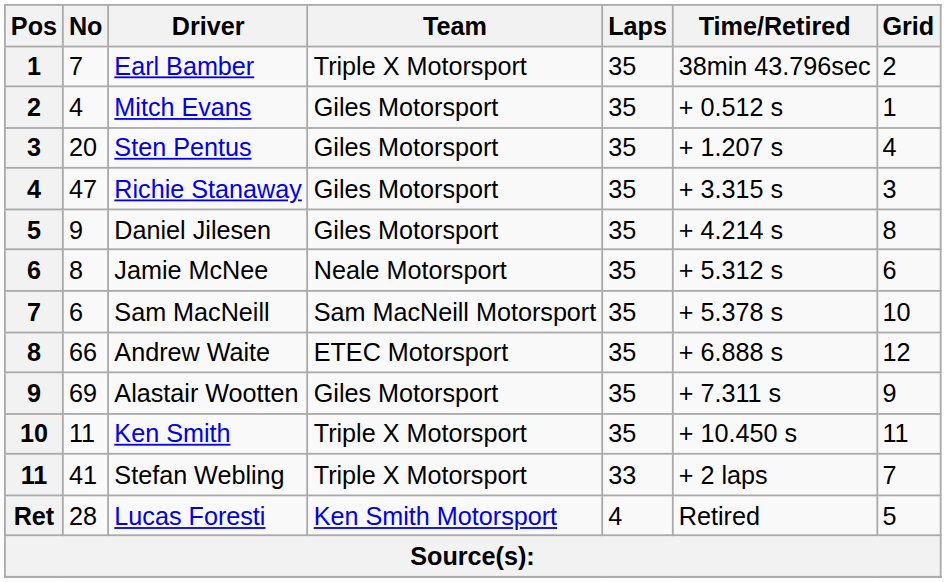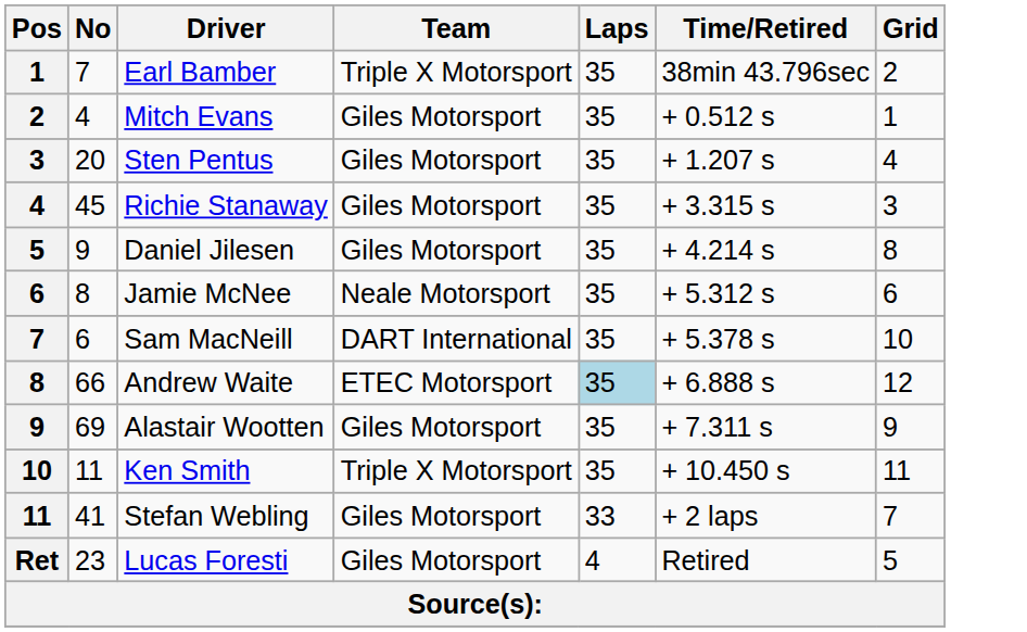 <table class="wikitable" style="font-size: 87%;">
 <tr>
 <th>Pos</th>
 <th>No</th>
 <th>Driver</th>
 <th>Team</th>
 <th>Laps</th>
 <th>Time/Retired</th>
 <th>Grid</th>
 </tr>
 <tr>
 <th>1</th>
 <td>7</td>
 <td> <a href='#'>Earl Bamber</a></td>
 <td>Triple X Motorsport</td>
 <td>35</td>
 <td>38min 43.796sec</td>
 <td>2</td>
 </tr>
 <tr>
 <th>2</th>
 <td>4</td>
 <td> <a href='#'>Mitch Evans</a></td>
 <td>Giles Motorsport</td>
 <td>35</td>
 <td>+ 0.512 s</td>
 <td>1</td>
 </tr>
 <tr>
 <th>3</th>
 <td>20</td>
 <td> <a href='#'>Sten Pentus</a></td>
 <td>Giles Motorsport</td>
 <td>35</td>
 <td>+ 1.207 s</td>
 <td>4</td>
 </tr>
 <tr>
 <th>4</th>
-<td>47</td>
+<td>45</td>
 <td> <a href='#'>Richie Stanaway</a></td>
 <td>Giles Motorsport</td>
 <td>35</td>
 <td>+ 3.315 s</td>
 <td>3</td>
 </tr>
 <tr>
 <th>5</th>
 <td>9</td>
 <td> Daniel Jilesen</td>
 <td>Giles Motorsport</td>
 <td>35</td>
 <td>+ 4.214 s</td>
 <td>8</td>
 </tr>
 <tr>
 <th>6</th>
 <td>8</td>
 <td> Jamie McNee</td>
 <td>Neale Motorsport</td>
 <td>35</td>
 <td>+ 5.312 s</td>
 <td>6</td>
 </tr>
 <tr>
 <th>7</th>
 <td>6</td>
 <td> Sam MacNeill</td>
-<td>Sam MacNeill Motorsport</td>
+<td>DART International</td>
 <td>35</td>
 <td>+ 5.378 s</td>
 <td>10</td>
 </tr>
 <tr>
 <th>8</th>
 <td>66</td>
 <td> Andrew Waite</td>
 <td>ETEC Motorsport</td>
-<td>35</td>
+<td style="background: lightblue;">35</td>
 <td>+ 6.888 s</td>
 <td>12</td>
 </tr>
 <tr>
 <th>9</th>
 <td>69</td>
 <td> Alastair Wootten</td>
 <td>Giles Motorsport</td>
 <td>35</td>
 <td>+ 7.311 s</td>
 <td>9</td>
 </tr>
 <tr>
 <th>10</th>
 <td>11</td>
 <td> <a href='#'>Ken Smith</a></td>
 <td>Triple X Motorsport</td>
 <td>35</td>
 <td>+ 10.450 s</td>
 <td>11</td>
 </tr>
 <tr>
 <th>11</th>
 <td>41</td>
 <td> Stefan Webling</td>
-<td>Triple X Motorsport</td>
+<td>Giles Motorsport</td>
 <td>33</td>
 <td>+ 2 laps</td>
 <td>7</td>
 </tr>
 <tr>
 <th>Ret</th>
-<td>28</td>
+<td>23</td>
 <td> <a href='#'>Lucas Foresti</a></td>
-<td><a href='#'>Ken Smith Motorsport</a></td>
+<td>Giles Motorsport</td>
 <td>4</td>
 <td>Retired</td>
 <td>5</td>
 </tr>
 <tr>
 <th colspan=7>Source(s):</th>
 </tr>
 <tr>
 </tr>
 </table>
